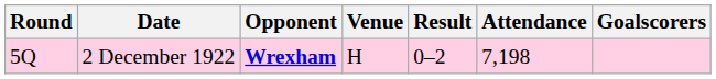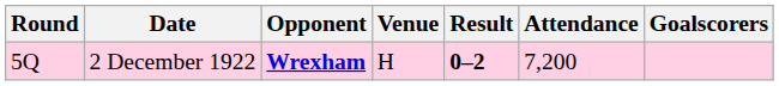 <table class="wikitable">
 <tr>
 <th>Round</th>
 <th>Date</th>
 <th>Opponent</th>
 <th>Venue</th>
 <th>Result</th>
 <th>Attendance</th>
 <th>Goalscorers</th>
 </tr>
 <tr style="background:#ffd0e3;">
 <td>5Q</td>
 <td>2 December 1922</td>
 <td><strong><a href='#'>Wrexham</a></strong></td>
 <td>H</td>
-<td>0–2</td>
-<td>7,198</td>
+<td><strong>0–2</strong></td>
+<td>7,200</td>
 <td></td>
 </tr>
 </table>
